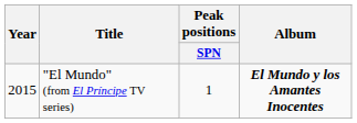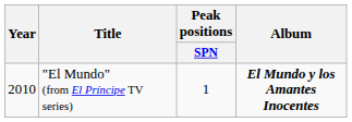 <table class="wikitable">
 <tr>
 <th align="center" rowspan="2" width="10">Year</th>
 <th align="center" rowspan="2" width="150">Title</th>
 <th align="center" colspan="1" width="20">Peak positions</th>
 <th align="center" rowspan="2" width="120">Album</th>
 </tr>
 <tr>
 <th scope="col" style="width:3em;font-size:90%;"><a href='#'>SPN</a><br></th>
 </tr>
 <tr>
-<td style="text-align:center;">2015</td>
+<td style="text-align:center;">2010</td>
 <td>"El Mundo" <br><small>(from <em><a href='#'>El Príncipe</a></em> TV series)</small></td>
 <td style="text-align:center;">1</td>
 <td style="text-align:center;"><strong><em>El Mundo y los Amantes Inocentes</em></strong></td>
 </tr>
 </table>
